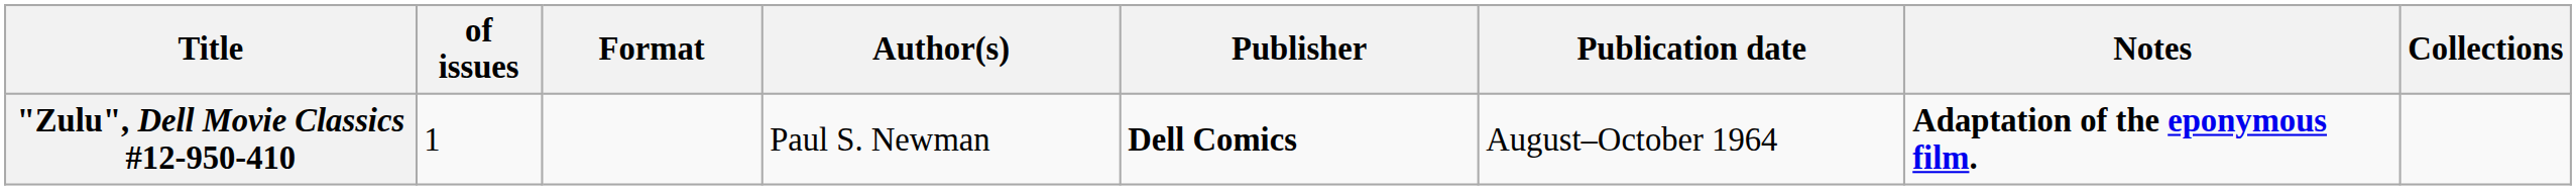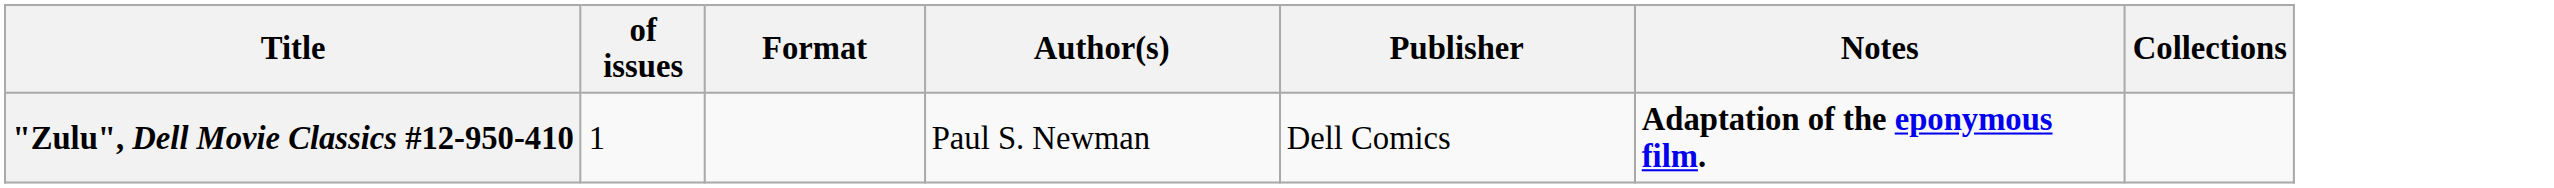 <table class="wikitable">
 <tr>
 <th>Title</th>
 <th style="width:40pt"> of issues</th>
 <th style="width:75pt">Format</th>
 <th style="width:125pt">Author(s)</th>
 <th style="width:125pt">Publisher</th>
-<th style="width:150pt">Publication date</th>
 <th style="width:175pt">Notes</th>
 <th>Collections</th>
 </tr>
 <tr>
 <th>"Zulu", <em>Dell Movie Classics</em> #12-950-410</th>
 <td>1</td>
 <td></td>
 <td>Paul S. Newman</td>
-<td><strong>Dell Comics</strong></td>
-<td>August–October 1964</td>
+<td>Dell Comics</td>
 <td><strong>Adaptation of the <a href='#'>eponymous film</a>.</strong></td>
 <td></td>
 </tr>
 </table>
